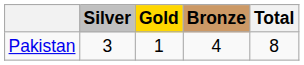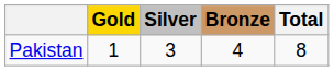 <table class="wikitable">
 <tr>
 <th></th>
+<th style="background-color:gold">Gold</th>
 <th style="background-color:silver">Silver</th>
-<th style="background-color:gold">Gold</th>
 <th style="background-color:#CC9966">Bronze</th>
 <th>Total</th>
 </tr>
 <tr align="center">
 <td> <a href='#'>Pakistan</a></td>
+<td>1</td>
 <td>3</td>
-<td>1</td>
 <td>4</td>
 <td>8</td>
 </tr>
 </table>
